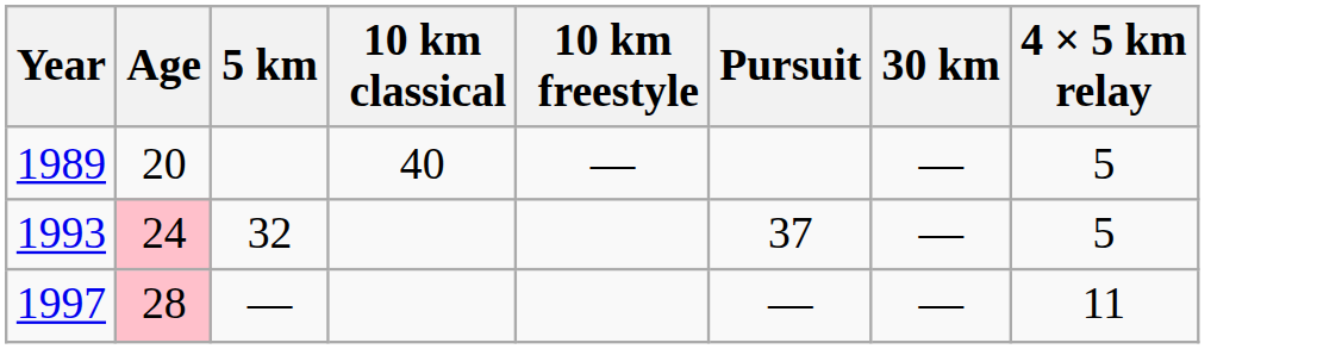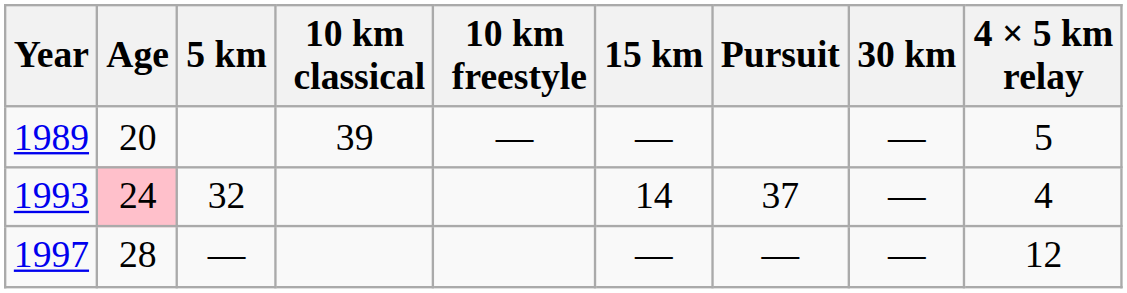 <table class="wikitable" style="text-align: center;">
 <tr>
 <th scope="col">Year</th>
 <th scope="col">Age</th>
 <th scope="col">5 km</th>
 <th scope="col">10 km<br> classical</th>
 <th scope="col">10 km<br> freestyle</th>
+<th scope="col">15 km</th>
 <th scope="col">Pursuit</th>
 <th scope="col">30 km</th>
 <th scope="col">4 × 5 km<br>relay</th>
 </tr>
 <tr>
 <td><a href='#'>1989</a></td>
 <td>20</td>
 <td></td>
-<td>40</td>
+<td>39</td>
+<td>—</td>
 <td>—</td>
 <td></td>
 <td>—</td>
 <td>5</td>
 </tr>
 <tr>
 <td><a href='#'>1993</a></td>
 <td style="background: pink;">24</td>
 <td>32</td>
 <td></td>
 <td></td>
+<td>14</td>
 <td>37</td>
 <td>—</td>
-<td>5</td>
+<td>4</td>
 </tr>
 <tr>
 <td><a href='#'>1997</a></td>
-<td style="background: pink;">28</td>
+<td>28</td>
 <td>—</td>
 <td></td>
 <td></td>
 <td>—</td>
 <td>—</td>
-<td>11</td>
+<td>—</td>
+<td>12</td>
 </tr>
 </table>
